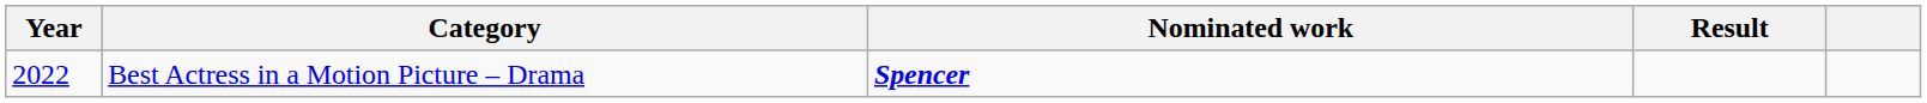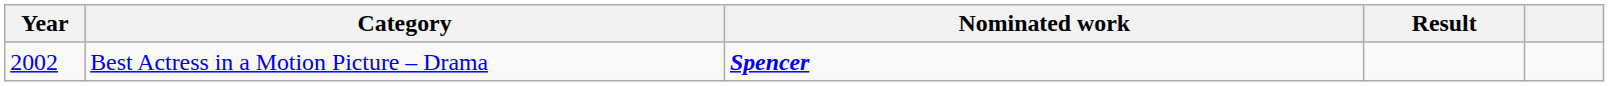 <table class="wikitable" style="width:85%;">
 <tr>
 <th width=5%>Year</th>
 <th style="width:40%;">Category</th>
 <th style="width:40%;">Nominated work</th>
 <th style="width:10%;">Result</th>
 <th width=5%></th>
 </tr>
 <tr>
-<td><a href='#'>2022</a></td>
+<td><a href='#'>2002</a></td>
 <td><a href='#'>Best Actress in a Motion Picture – Drama</a></td>
 <td><strong><a href='#'><em>Spencer</em></a></strong></td>
 <td></td>
 <td style="text-align:center;"></td>
 </tr>
 </table>
